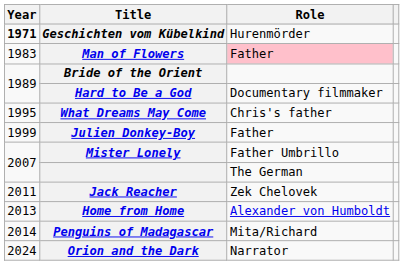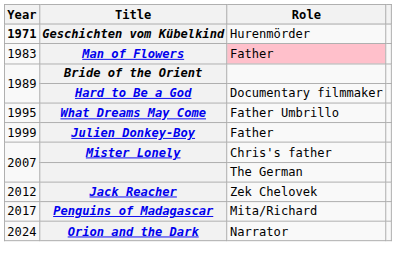 <table class="wikitable plainrowheaders">
 <tr style="background:#ccc; text-align:center;">
 <th scope="col">Year</th>
 <th scope="col">Title</th>
 <th scope="col">Role</th>
 <th scope="col"></th>
 </tr>
 <tr>
 <td><strong>1971</strong></td>
 <th scope=row><em>Geschichten vom Kübelkind</em></th>
 <td>Hurenmörder</td>
 <td style="text-align:center;"></td>
 </tr>
 <tr>
 <td>1983</td>
 <th scope=row><em><a href='#'>Man of Flowers</a></em></th>
 <td style="background: pink;">Father</td>
 <td style="text-align:center;"></td>
 </tr>
 <tr>
 <td rowspan=2>1989</td>
 <th scope=row><em>Bride of the Orient</em></th>
 <td></td>
 <td style="text-align:center;"></td>
 </tr>
 <tr>
 <th scope=row><em><a href='#'>Hard to Be a God</a></em></th>
 <td>Documentary filmmaker</td>
 <td style="text-align:center;"></td>
 </tr>
 <tr>
 <td>1995</td>
 <th scope=row><em><a href='#'>What Dreams May Come</a></em></th>
-<td>Chris's father</td>
+<td>Father Umbrillo</td>
 <td style="text-align:center;"></td>
 </tr>
 <tr>
 <td>1999</td>
 <th scope=row><em><a href='#'>Julien Donkey-Boy</a></em></th>
 <td>Father</td>
 <td style="text-align:center;"></td>
 </tr>
 <tr>
 <td rowspan=2>2007</td>
 <th scope=row><em><a href='#'>Mister Lonely</a></em></th>
-<td>Father Umbrillo</td>
+<td>Chris's father</td>
 <td style="text-align:center;"></td>
 </tr>
 <tr>
 <th scope=row></th>
 <td>The German</td>
 <td style="text-align:center;"></td>
 </tr>
 <tr>
-<td>2011</td>
+<td>2012</td>
 <th scope=row><em><a href='#'>Jack Reacher</a></em></th>
 <td>Zek Chelovek</td>
 <td style="text-align:center;"></td>
 </tr>
 <tr>
-<td>2013</td>
-<th scope=row><em><a href='#'>Home from Home</a></em></th>
-<td><a href='#'>Alexander von Humboldt</a></td>
-<td style="text-align:center;"></td>
-</tr>
-<tr>
-<td>2014</td>
+<td>2017</td>
 <th scope=row><em><a href='#'>Penguins of Madagascar</a></em></th>
 <td>Mita/Richard</td>
 <td style="text-align:center;"></td>
 </tr>
 <tr>
 <td>2024</td>
 <th scope=row><em><a href='#'>Orion and the Dark</a></em></th>
 <td>Narrator</td>
 <td style="text-align:center;"></td>
 </tr>
 </table>
